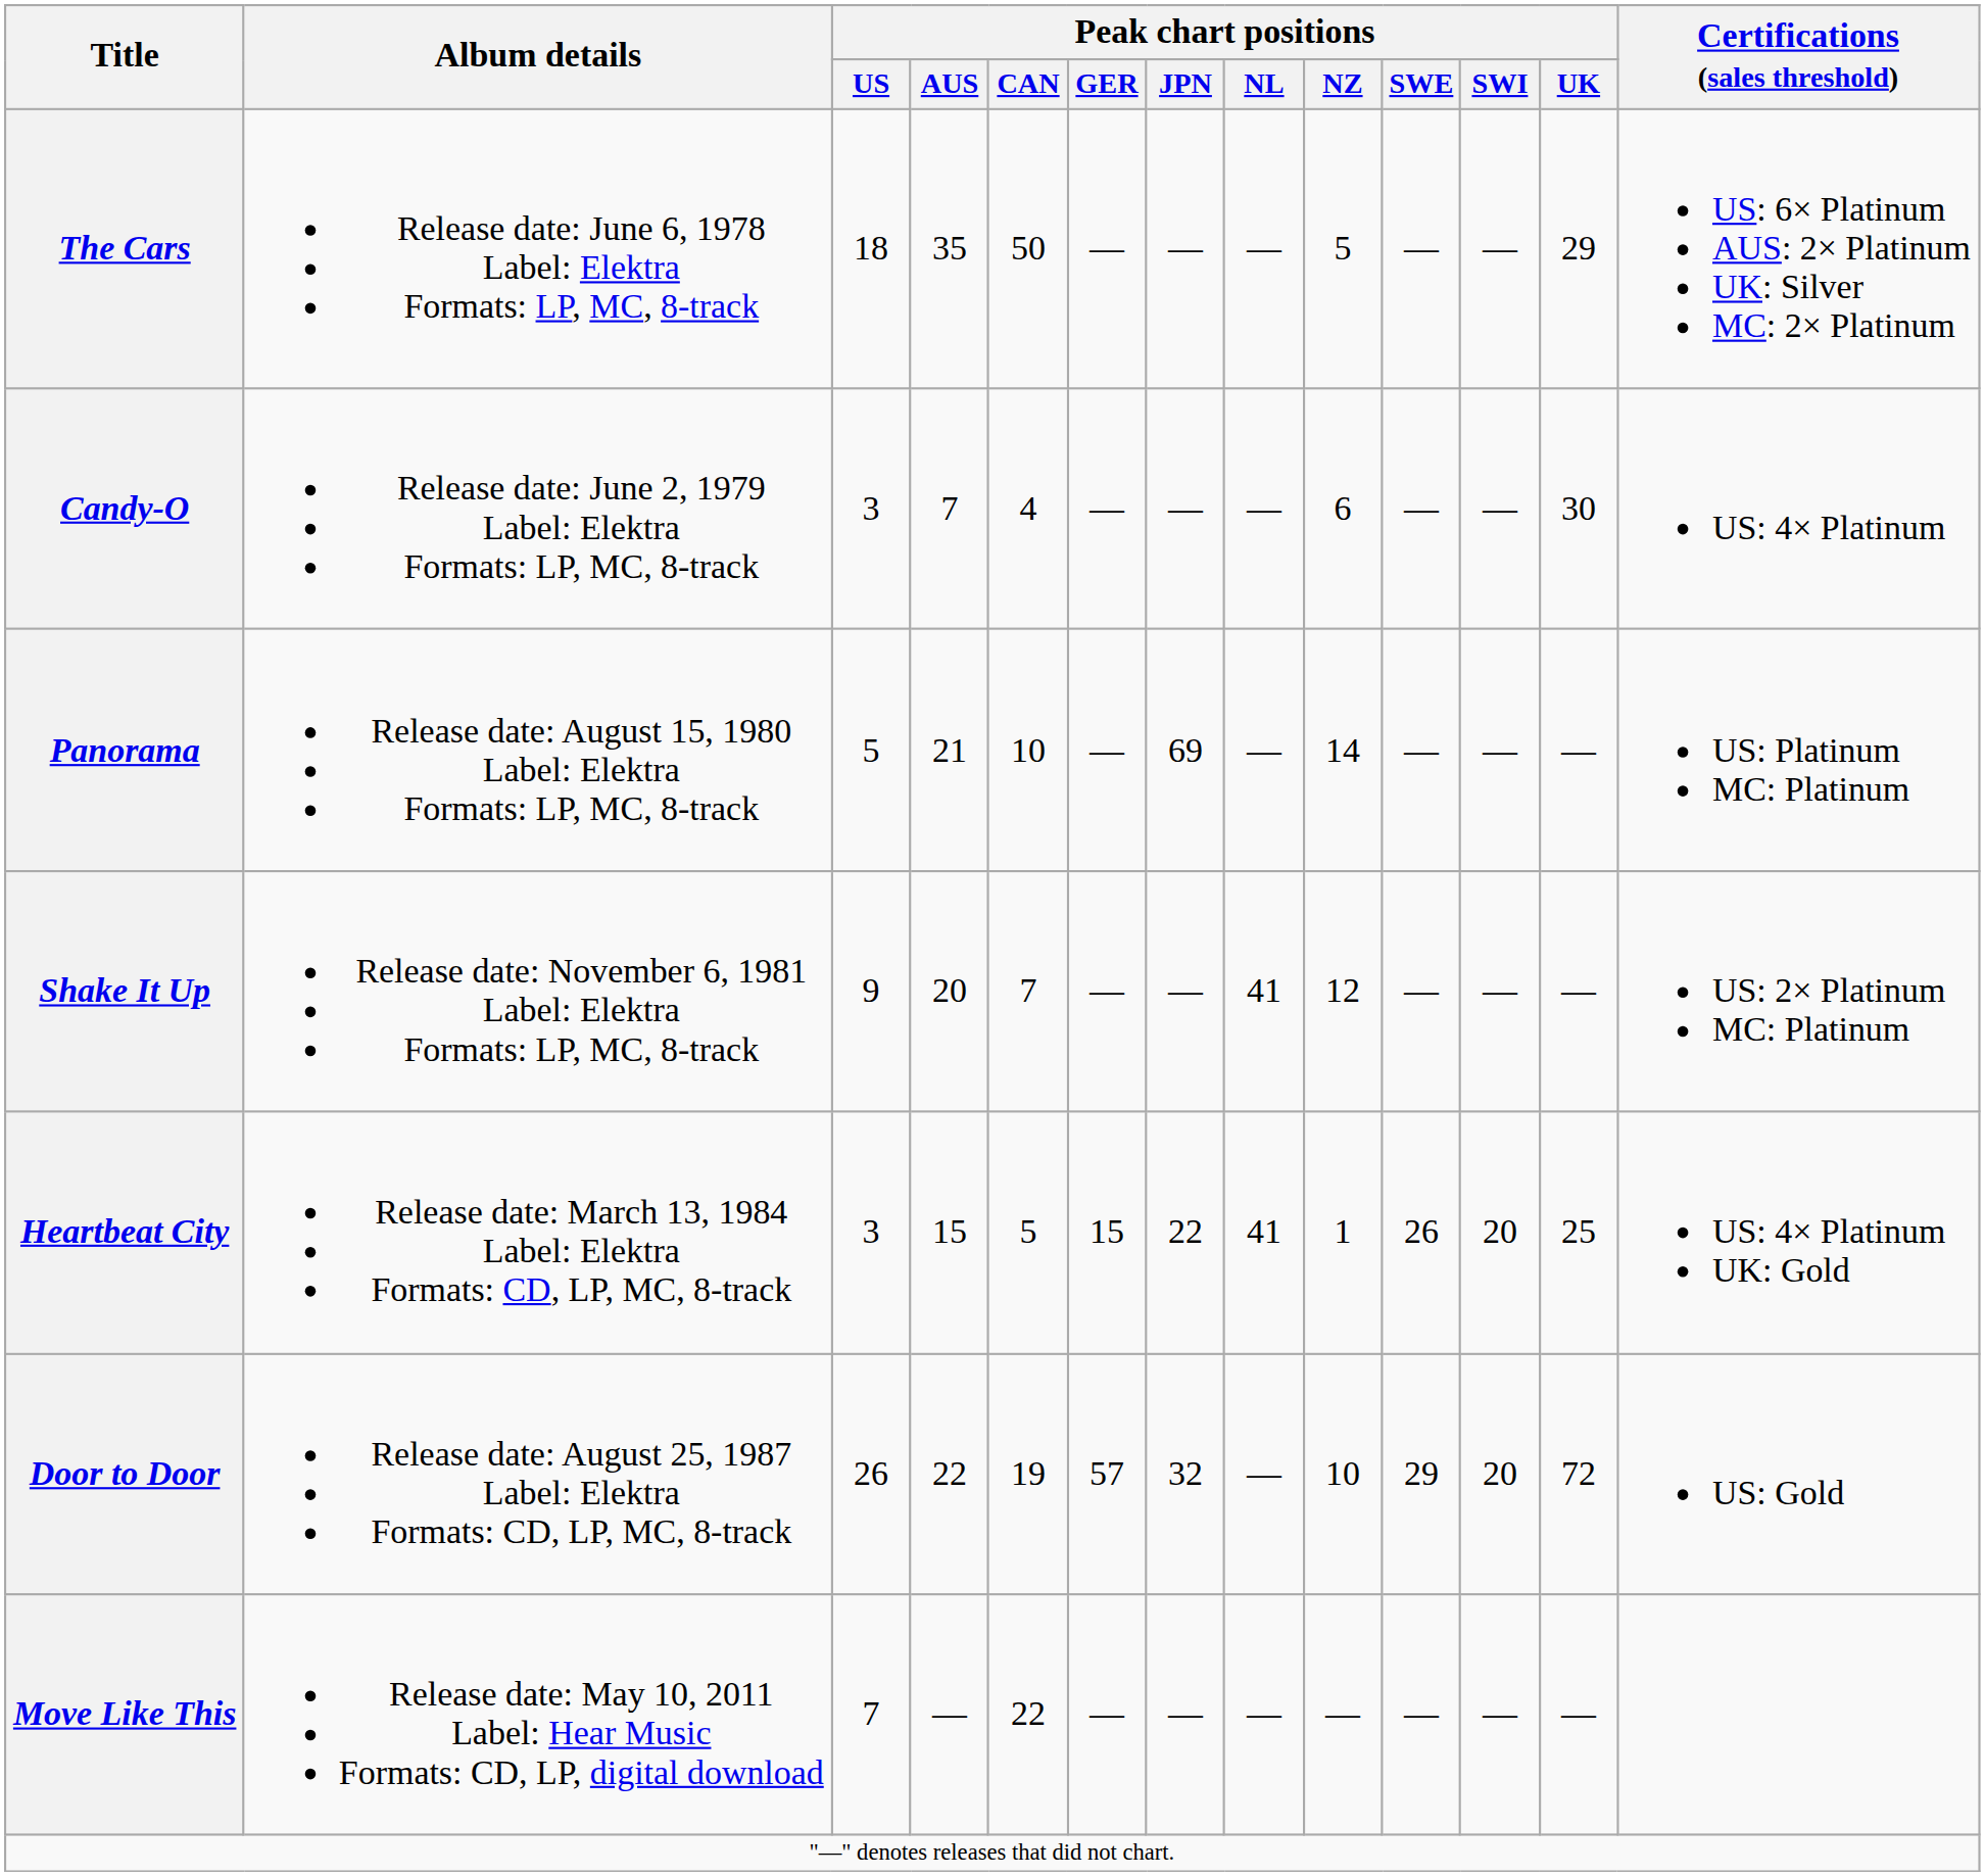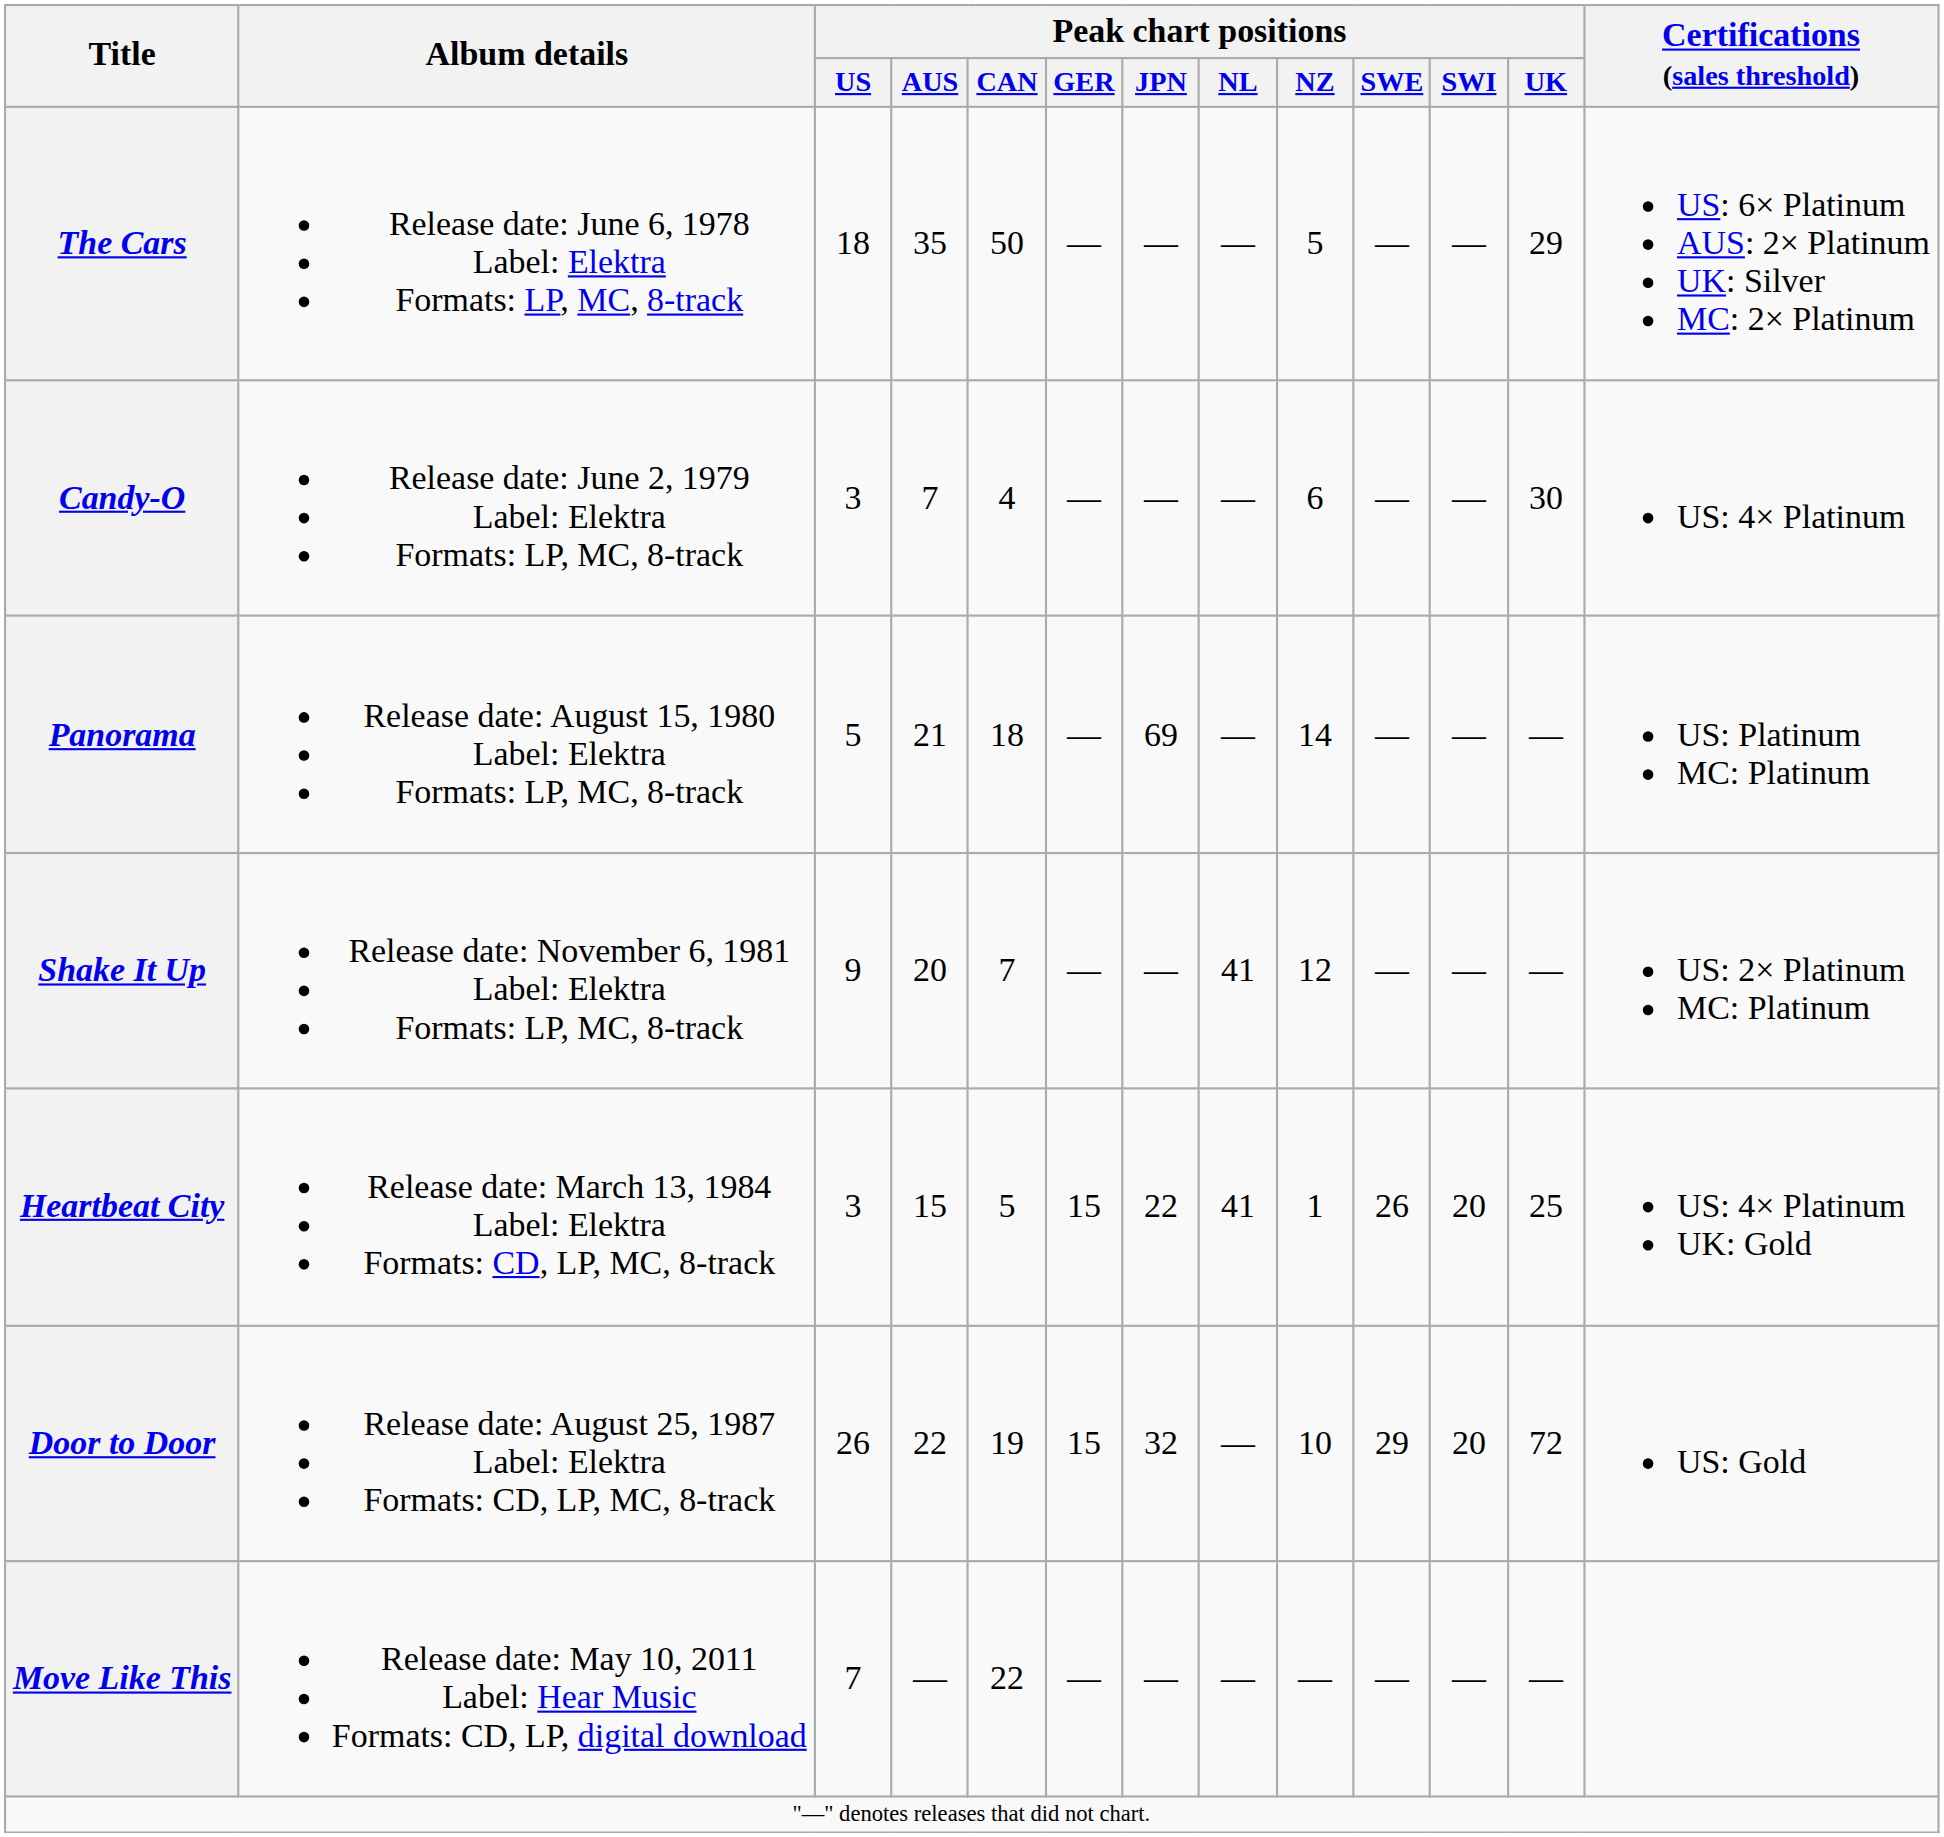 <table class="wikitable plainrowheaders" style="text-align:center">
 <tr>
 <th scope="col" rowspan="2">Title</th>
 <th scope="col" rowspan="2">Album details</th>
 <th scope="col" colspan="10">Peak chart positions</th>
 <th scope="col" rowspan="2"><a href='#'>Certifications</a><br><small>(<a href='#'>sales threshold</a>)</small></th>
 </tr>
 <tr style="font-size:smaller;">
 <th style="width:30px;"><a href='#'>US</a><br></th>
 <th style="width:30px;"><a href='#'>AUS</a><br></th>
 <th style="width:30px;"><a href='#'>CAN</a><br></th>
 <th style="width:30px;"><a href='#'>GER</a><br></th>
 <th style="width:30px;"><a href='#'>JPN</a><br></th>
 <th style="width:30px;"><a href='#'>NL</a><br></th>
 <th style="width:30px;"><a href='#'>NZ</a><br></th>
 <th style="width:30px;"><a href='#'>SWE</a><br></th>
 <th style="width:30px;"><a href='#'>SWI</a><br></th>
 <th style="width:30px;"><a href='#'>UK</a><br></th>
 </tr>
 <tr>
 <th scope="row"><em><a href='#'>The Cars</a></em></th>
 <td><br><ul><li>Release date: June 6, 1978</li><li>Label: <a href='#'>Elektra</a></li><li>Formats: <a href='#'>LP</a>, <a href='#'>MC</a>, <a href='#'>8-track</a></li></ul></td>
 <td>18</td>
 <td>35</td>
 <td>50</td>
 <td>—</td>
 <td>—</td>
 <td>—</td>
 <td>5</td>
 <td>—</td>
 <td>—</td>
 <td>29</td>
 <td style="text-align:left;"><br><ul><li><a href='#'>US</a>: 6× Platinum</li><li><a href='#'>AUS</a>: 2× Platinum</li><li><a href='#'>UK</a>: Silver</li><li><a href='#'>MC</a>: 2× Platinum</li></ul></td>
 </tr>
 <tr>
 <th scope="row"><em><a href='#'>Candy-O</a></em></th>
 <td><br><ul><li>Release date: June 2, 1979</li><li>Label: Elektra</li><li>Formats: LP, MC, 8-track</li></ul></td>
 <td>3</td>
 <td>7</td>
 <td>4</td>
 <td>—</td>
 <td>—</td>
 <td>—</td>
 <td>6</td>
 <td>—</td>
 <td>—</td>
 <td>30</td>
 <td style="text-align:left;"><br><ul><li>US: 4× Platinum</li></ul></td>
 </tr>
 <tr>
 <th scope="row"><em><a href='#'>Panorama</a></em></th>
 <td><br><ul><li>Release date: August 15, 1980</li><li>Label: Elektra</li><li>Formats: LP, MC, 8-track</li></ul></td>
 <td>5</td>
 <td>21</td>
-<td>10</td>
+<td>18</td>
 <td>—</td>
 <td>69</td>
 <td>—</td>
 <td>14</td>
 <td>—</td>
 <td>—</td>
 <td>—</td>
 <td style="text-align:left;"><br><ul><li>US: Platinum</li><li>MC: Platinum</li></ul></td>
 </tr>
 <tr>
 <th scope="row"><em><a href='#'>Shake It Up</a></em></th>
 <td><br><ul><li>Release date: November 6, 1981</li><li>Label: Elektra</li><li>Formats: LP, MC, 8-track</li></ul></td>
 <td>9</td>
 <td>20</td>
 <td>7</td>
 <td>—</td>
 <td>—</td>
 <td>41</td>
 <td>12</td>
 <td>—</td>
 <td>—</td>
 <td>—</td>
 <td style="text-align:left;"><br><ul><li>US: 2× Platinum</li><li>MC: Platinum</li></ul></td>
 </tr>
 <tr>
 <th scope="row"><em><a href='#'>Heartbeat City</a></em></th>
 <td><br><ul><li>Release date: March 13, 1984</li><li>Label: Elektra</li><li>Formats: <a href='#'>CD</a>, LP, MC, 8-track</li></ul></td>
 <td>3</td>
 <td>15</td>
 <td>5</td>
 <td>15</td>
 <td>22</td>
 <td>41</td>
 <td>1</td>
 <td>26</td>
 <td>20</td>
 <td>25</td>
 <td style="text-align:left;"><br><ul><li>US: 4× Platinum</li><li>UK: Gold</li></ul></td>
 </tr>
 <tr>
 <th scope="row"><em><a href='#'>Door to Door</a></em></th>
 <td><br><ul><li>Release date: August 25, 1987</li><li>Label: Elektra</li><li>Formats: CD, LP, MC, 8-track</li></ul></td>
 <td>26</td>
 <td>22</td>
 <td>19</td>
-<td>57</td>
+<td>15</td>
 <td>32</td>
 <td>—</td>
 <td>10</td>
 <td>29</td>
 <td>20</td>
 <td>72</td>
 <td style="text-align:left;"><br><ul><li>US: Gold</li></ul></td>
 </tr>
 <tr>
 <th scope="row"><em><a href='#'>Move Like This</a></em></th>
 <td><br><ul><li>Release date: May 10, 2011</li><li>Label: <a href='#'>Hear Music</a></li><li>Formats: CD, LP, <a href='#'>digital download</a></li></ul></td>
 <td>7</td>
 <td>—</td>
 <td>22</td>
 <td>—</td>
 <td>—</td>
 <td>—</td>
 <td>—</td>
 <td>—</td>
 <td>—</td>
 <td>—</td>
 <td style="text-align:left;"></td>
 </tr>
 <tr>
 <td colspan="13" style="font-size:8pt">"—" denotes releases that did not chart.</td>
 </tr>
 </table>
